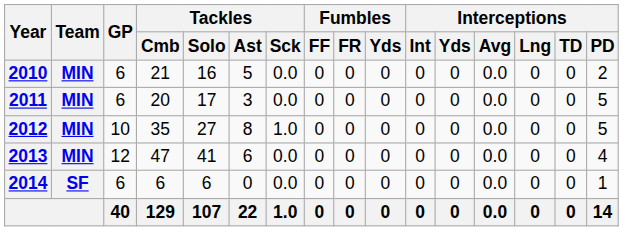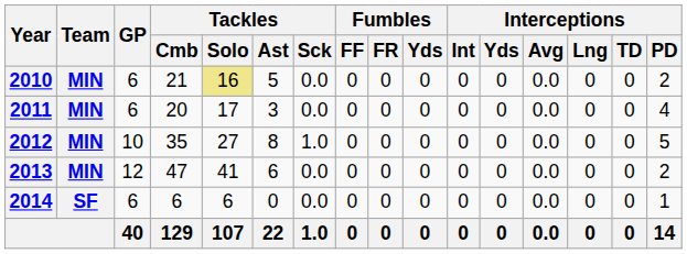 <table class="wikitable" style="text-align:center;">
 <tr>
 <th rowspan="2">Year</th>
 <th rowspan="2">Team</th>
 <th rowspan="2">GP</th>
 <th colspan="4">Tackles</th>
 <th colspan="3">Fumbles</th>
 <th colspan="6">Interceptions</th>
 </tr>
 <tr>
 <th>Cmb</th>
 <th>Solo</th>
 <th>Ast</th>
 <th>Sck</th>
 <th>FF</th>
 <th>FR</th>
 <th>Yds</th>
 <th>Int</th>
 <th>Yds</th>
 <th>Avg</th>
 <th>Lng</th>
 <th>TD</th>
 <th>PD</th>
 </tr>
 <tr>
 <th><a href='#'>2010</a></th>
 <th><a href='#'>MIN</a></th>
 <td>6</td>
 <td>21</td>
-<td>16</td>
+<td style="background: khaki;">16</td>
 <td>5</td>
 <td>0.0</td>
 <td>0</td>
 <td>0</td>
 <td>0</td>
 <td>0</td>
 <td>0</td>
 <td>0.0</td>
 <td>0</td>
 <td>0</td>
 <td>2</td>
 </tr>
 <tr>
 <th><a href='#'>2011</a></th>
 <th><a href='#'>MIN</a></th>
 <td>6</td>
 <td>20</td>
 <td>17</td>
 <td>3</td>
 <td>0.0</td>
 <td>0</td>
 <td>0</td>
 <td>0</td>
 <td>0</td>
 <td>0</td>
 <td>0.0</td>
 <td>0</td>
 <td>0</td>
-<td>5</td>
+<td>4</td>
 </tr>
 <tr>
 <th><a href='#'>2012</a></th>
 <th><a href='#'>MIN</a></th>
 <td>10</td>
 <td>35</td>
 <td>27</td>
 <td>8</td>
 <td>1.0</td>
 <td>0</td>
 <td>0</td>
 <td>0</td>
 <td>0</td>
 <td>0</td>
 <td>0.0</td>
 <td>0</td>
 <td>0</td>
 <td>5</td>
 </tr>
 <tr>
 <th><a href='#'>2013</a></th>
 <th><a href='#'>MIN</a></th>
 <td>12</td>
 <td>47</td>
 <td>41</td>
 <td>6</td>
 <td>0.0</td>
 <td>0</td>
 <td>0</td>
 <td>0</td>
 <td>0</td>
 <td>0</td>
 <td>0.0</td>
 <td>0</td>
 <td>0</td>
-<td>4</td>
+<td>2</td>
 </tr>
 <tr>
 <th><a href='#'>2014</a></th>
 <th><a href='#'>SF</a></th>
 <td>6</td>
 <td>6</td>
 <td>6</td>
 <td>0</td>
 <td>0.0</td>
 <td>0</td>
 <td>0</td>
 <td>0</td>
 <td>0</td>
 <td>0</td>
 <td>0.0</td>
 <td>0</td>
 <td>0</td>
 <td>1</td>
 </tr>
 <tr>
 <th colspan="2"></th>
 <th>40</th>
 <th>129</th>
 <th>107</th>
 <th>22</th>
 <th>1.0</th>
 <th>0</th>
 <th>0</th>
 <th>0</th>
 <th>0</th>
 <th>0</th>
 <th>0.0</th>
 <th>0</th>
 <th>0</th>
 <th>14</th>
 </tr>
 </table>
